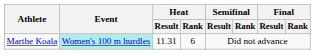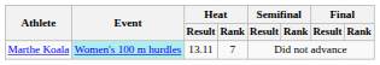 <table class="wikitable" style="font-size:90%">
 <tr>
 <th rowspan="2">Athlete</th>
 <th rowspan="2">Event</th>
 <th colspan="2">Heat</th>
 <th colspan="2">Semifinal</th>
 <th colspan="2">Final</th>
 </tr>
 <tr style="font-size:95%">
 <th>Result</th>
 <th>Rank</th>
 <th>Result</th>
 <th>Rank</th>
 <th>Result</th>
 <th>Rank</th>
 </tr>
 <tr align=center>
 <td align=left><a href='#'>Marthe Koala</a></td>
 <td align=left style="background: paleturquoise;"><a href='#'>Women's 100 m hurdles</a></td>
-<td>11.31</td>
-<td>6</td>
+<td>13.11</td>
+<td>7</td>
 <td colspan=4>Did not advance</td>
 </tr>
 </table>
